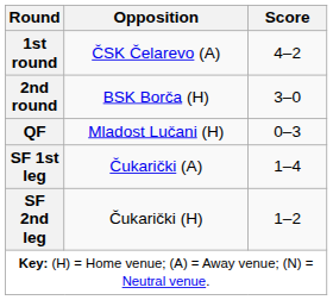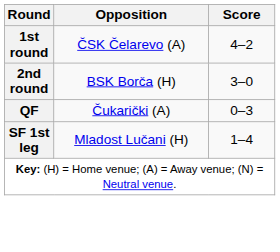 <table class="wikitable plainrowheaders" style="text-align:center;margin:0">
 <tr>
 <th scope="col" style="width:25px">Round</th>
 <th scope="col" style="width:175px">Opposition</th>
 <th scope="col" style="width:70px">Score</th>
 </tr>
 <tr>
 <th scope=row style="text-align:center">1st round</th>
 <td><a href='#'>ČSK Čelarevo</a> (A)</td>
 <td>4–2</td>
 </tr>
 <tr>
 <th scope=row style="text-align:center">2nd round</th>
 <td><a href='#'>BSK Borča</a> (H)</td>
 <td>3–0</td>
 </tr>
 <tr>
 <th scope=row style="text-align:center">QF</th>
-<td><a href='#'>Mladost Lučani</a> (H)</td>
+<td><a href='#'>Čukarički</a> (A)</td>
 <td>0–3</td>
 </tr>
 <tr>
 <th scope=row style="text-align:center">SF 1st leg</th>
-<td><a href='#'>Čukarički</a> (A)</td>
+<td><a href='#'>Mladost Lučani</a> (H)</td>
 <td>1–4</td>
-</tr>
-<tr>
-<th scope=row style="text-align:center">SF 2nd leg</th>
-<td>Čukarički (H)</td>
-<td>1–2</td>
 </tr>
 <tr>
 <td colspan="3" style="background:white;"><small><strong>Key:</strong> (H) = Home venue; (A) = Away venue; (N) = <a href='#'>Neutral venue</a>.</small></td>
 </tr>
 </table>
